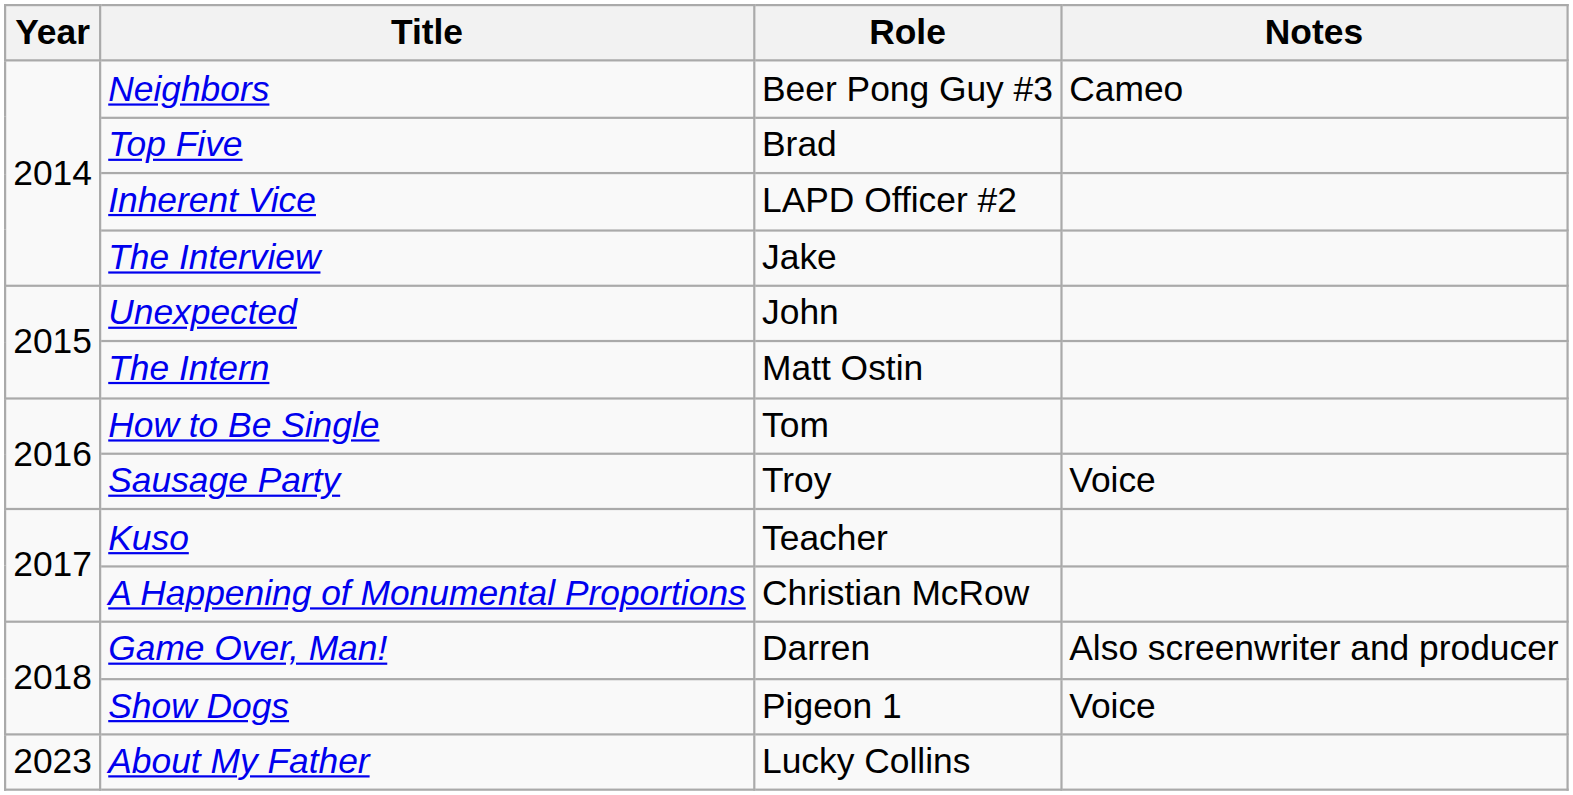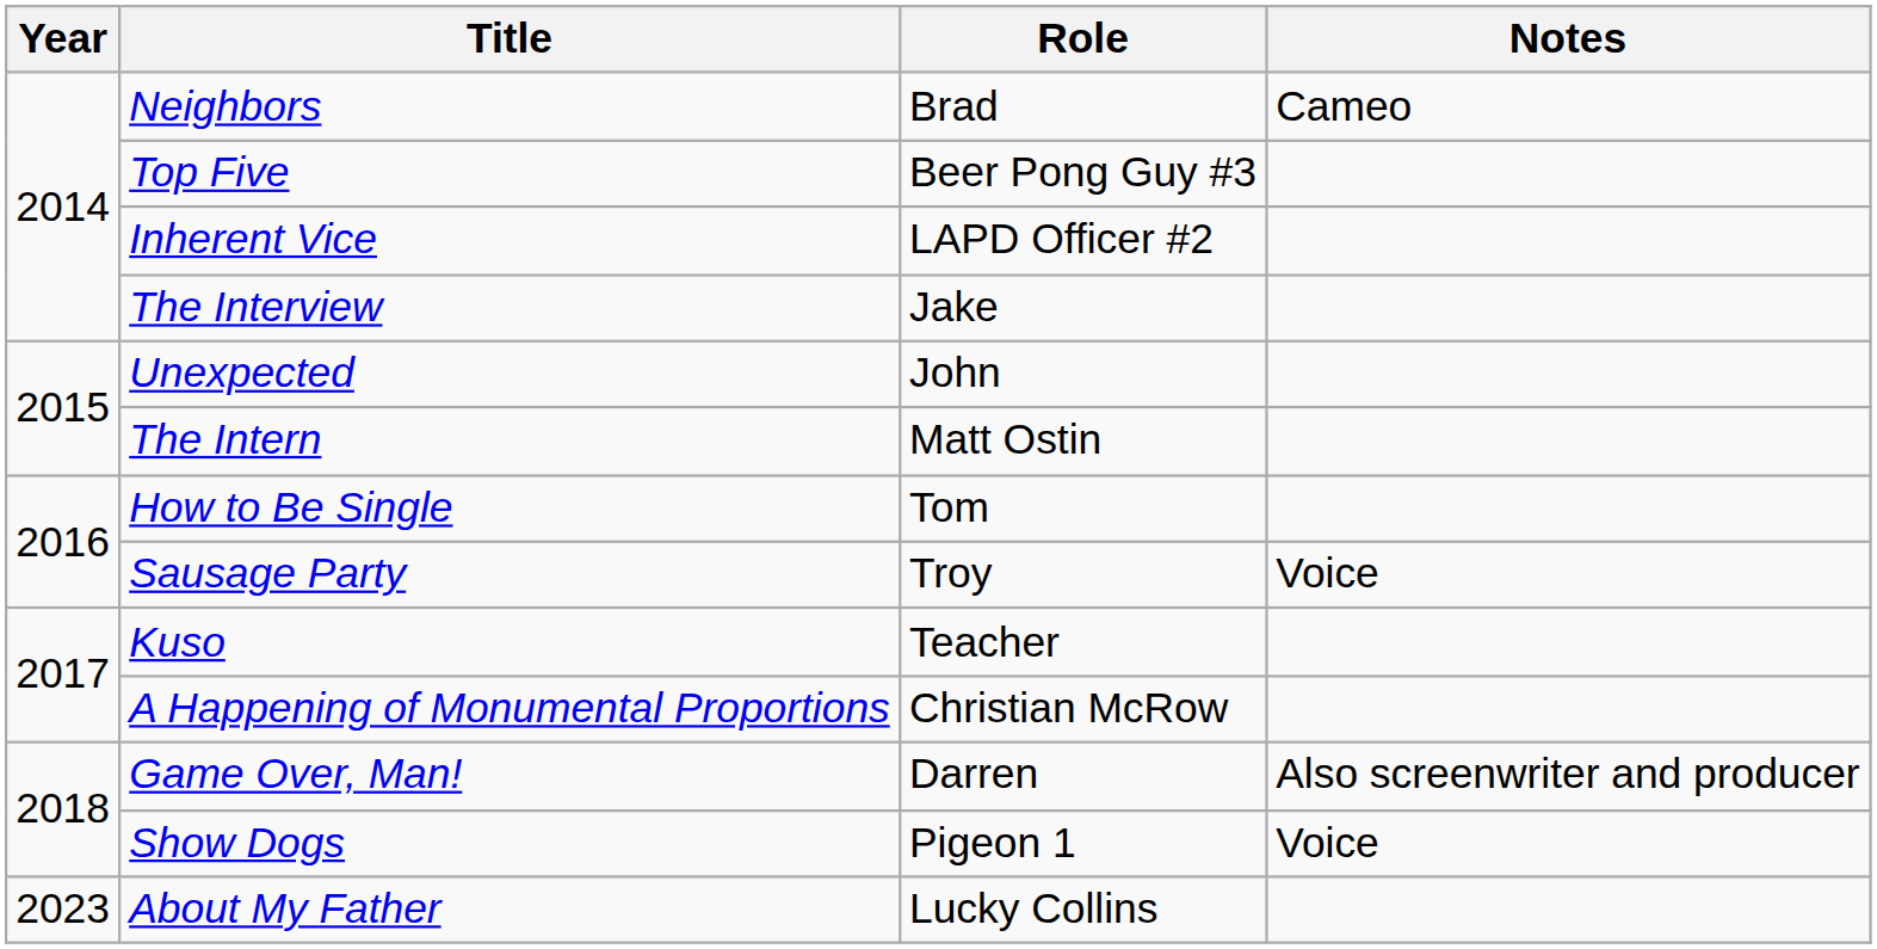 <table class="wikitable sortable">
 <tr>
 <th>Year</th>
 <th>Title</th>
 <th>Role</th>
 <th class="unsortable">Notes</th>
 </tr>
 <tr>
 <td rowspan="4">2014</td>
 <td><em><a href='#'>Neighbors</a></em></td>
-<td>Beer Pong Guy #3</td>
+<td>Brad</td>
 <td>Cameo</td>
 </tr>
 <tr>
 <td><em><a href='#'>Top Five</a></em></td>
-<td>Brad</td>
+<td>Beer Pong Guy #3</td>
 <td></td>
 </tr>
 <tr>
 <td><em><a href='#'>Inherent Vice</a></em></td>
 <td>LAPD Officer #2</td>
 <td></td>
 </tr>
 <tr>
 <td><em><a href='#'>The Interview</a></em></td>
 <td>Jake</td>
 <td></td>
 </tr>
 <tr>
 <td rowspan="2">2015</td>
 <td><em><a href='#'>Unexpected</a></em></td>
 <td>John</td>
 <td></td>
 </tr>
 <tr>
 <td><em><a href='#'>The Intern</a></em></td>
 <td>Matt Ostin</td>
 <td></td>
 </tr>
 <tr>
 <td rowspan="2">2016</td>
 <td><em><a href='#'>How to Be Single</a></em></td>
 <td>Tom</td>
 <td></td>
 </tr>
 <tr>
 <td><em><a href='#'>Sausage Party</a></em></td>
 <td>Troy</td>
 <td>Voice</td>
 </tr>
 <tr>
 <td rowspan="2">2017</td>
 <td><em><a href='#'>Kuso</a></em></td>
 <td>Teacher</td>
 <td></td>
 </tr>
 <tr>
 <td><em><a href='#'>A Happening of Monumental Proportions</a></em></td>
 <td>Christian McRow</td>
 <td></td>
 </tr>
 <tr>
 <td rowspan="2">2018</td>
 <td><em><a href='#'>Game Over, Man!</a></em></td>
 <td>Darren</td>
 <td>Also screenwriter and producer</td>
 </tr>
 <tr>
 <td><em><a href='#'>Show Dogs</a></em></td>
 <td>Pigeon 1</td>
 <td>Voice</td>
 </tr>
 <tr>
 <td>2023</td>
 <td><em><a href='#'>About My Father</a></em></td>
 <td>Lucky Collins</td>
 <td></td>
 </tr>
 </table>
